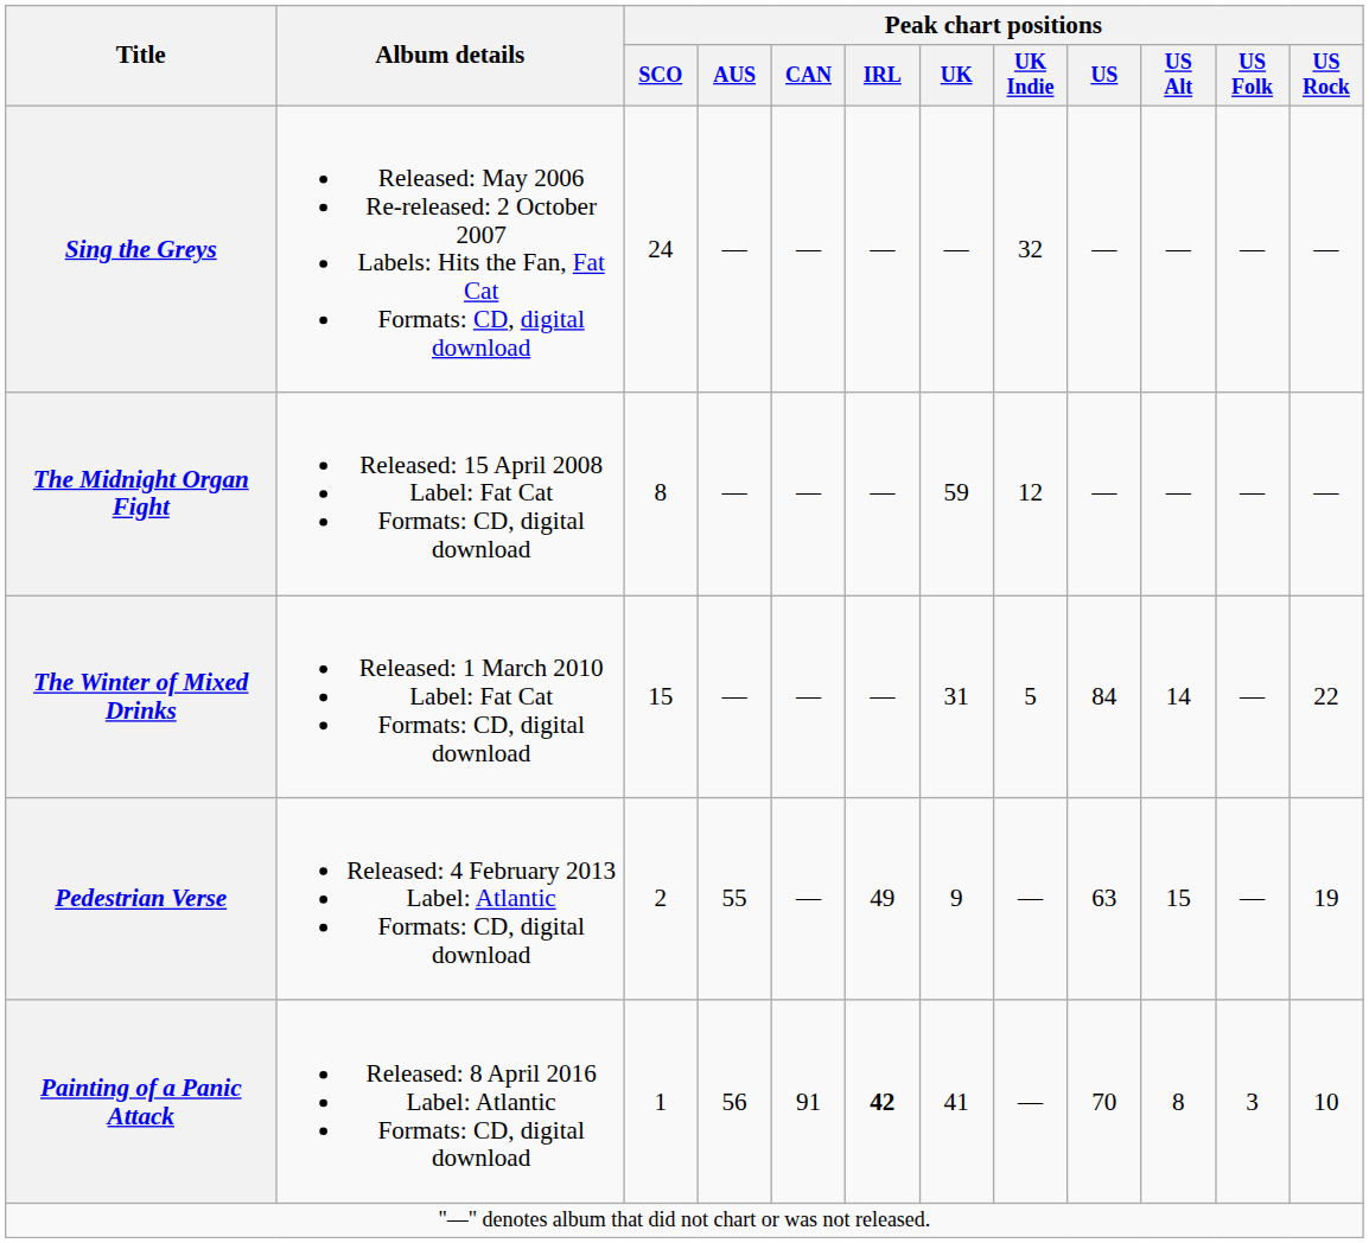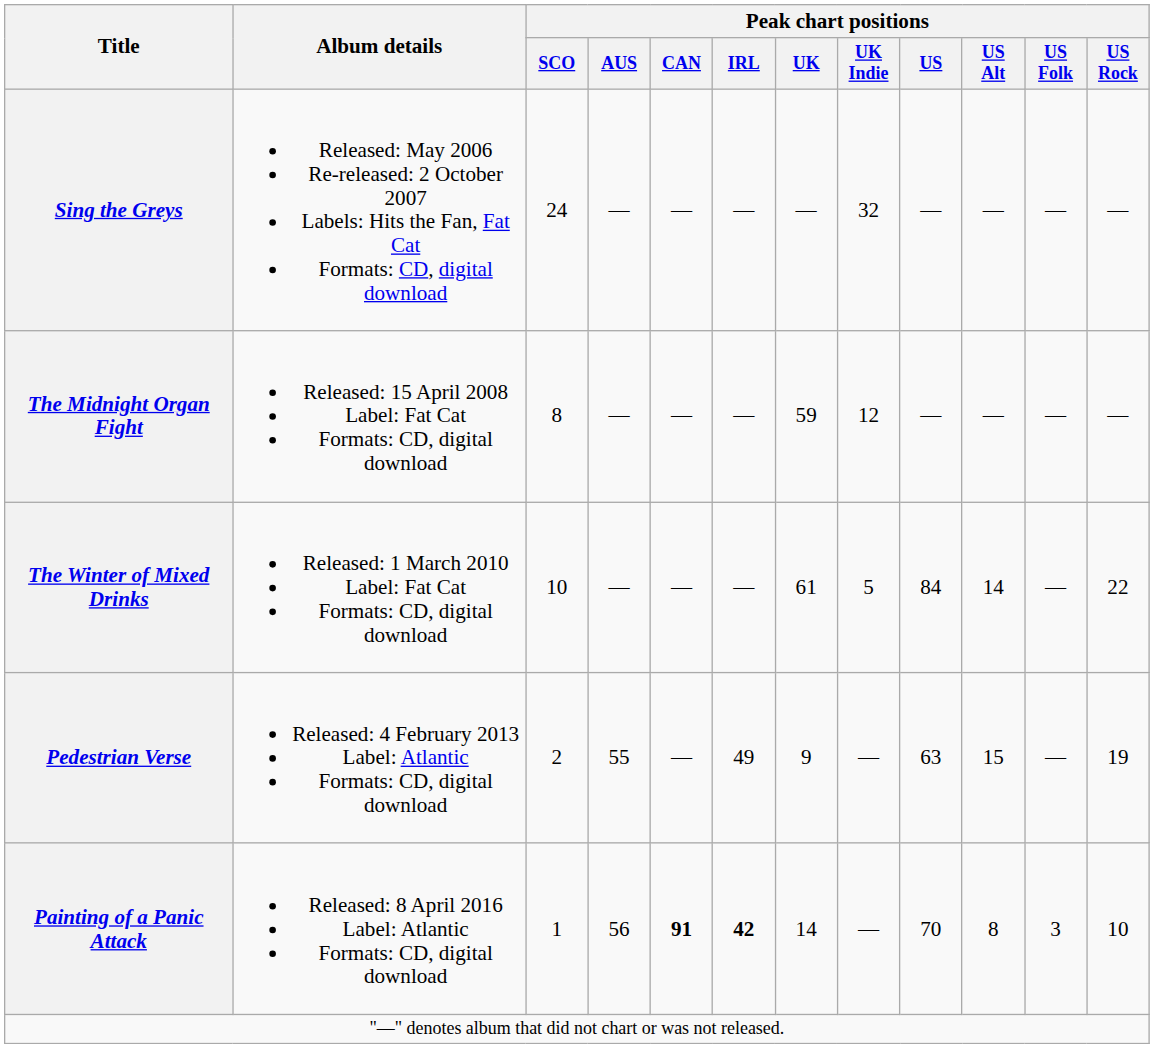 <table class="wikitable plainrowheaders" style="text-align:center;">
 <tr>
 <th scope="col" rowspan="2">Title</th>
 <th scope="col" rowspan="2">Album details</th>
 <th scope="col" colspan="10">Peak chart positions</th>
 </tr>
 <tr>
 <th scope="col" style="width:3em;font-size:85%;"><a href='#'>SCO</a><br></th>
 <th style="width:3em;font-size:85%;"><a href='#'>AUS</a><br></th>
 <th scope="col" style="width:3em;font-size:85%;"><a href='#'>CAN</a><br></th>
 <th scope="col" style="width:3em;font-size:85%;"><a href='#'>IRL</a><br></th>
 <th scope="col" style="width:3em;font-size:85%;"><a href='#'>UK</a><br></th>
 <th scope="col" style="width:3em;font-size:85%;"><a href='#'>UK<br>Indie</a><br></th>
 <th scope="col" style="width:3em;font-size:85%;"><a href='#'>US</a><br></th>
 <th scope="col" style="width:3em;font-size:85%;"><a href='#'>US<br>Alt</a><br></th>
 <th scope="col" style="width:3em;font-size:85%;"><a href='#'>US<br>Folk</a><br></th>
 <th scope="col" style="width:3em;font-size:85%;"><a href='#'>US<br>Rock</a><br></th>
 </tr>
 <tr>
 <th scope="row"><em><a href='#'>Sing the Greys</a></em></th>
 <td><br><ul><li>Released: May 2006</li><li>Re-released: 2 October 2007</li><li>Labels: Hits the Fan, <a href='#'>Fat Cat</a></li><li>Formats: <a href='#'>CD</a>, <a href='#'>digital download</a></li></ul></td>
 <td>24</td>
 <td>—</td>
 <td>—</td>
 <td>—</td>
 <td>—</td>
 <td>32</td>
 <td>—</td>
 <td>—</td>
 <td>—</td>
 <td>—</td>
 </tr>
 <tr>
 <th scope="row"><em><a href='#'>The Midnight Organ Fight</a></em></th>
 <td><br><ul><li>Released: 15 April 2008</li><li>Label: Fat Cat</li><li>Formats: CD, digital download</li></ul></td>
 <td>8</td>
 <td>—</td>
 <td>—</td>
 <td>—</td>
 <td>59</td>
 <td>12</td>
 <td>—</td>
 <td>—</td>
 <td>—</td>
 <td>—</td>
 </tr>
 <tr>
 <th scope="row"><em><a href='#'>The Winter of Mixed Drinks</a></em></th>
 <td><br><ul><li>Released: 1 March 2010</li><li>Label: Fat Cat</li><li>Formats: CD, digital download</li></ul></td>
-<td>15</td>
+<td>10</td>
 <td>—</td>
 <td>—</td>
 <td>—</td>
-<td>31</td>
+<td>61</td>
 <td>5</td>
 <td>84</td>
 <td>14</td>
 <td>—</td>
 <td>22</td>
 </tr>
 <tr>
 <th scope="row"><em><a href='#'>Pedestrian Verse</a></em></th>
 <td><br><ul><li>Released: 4 February 2013</li><li>Label: <a href='#'>Atlantic</a></li><li>Formats: CD, digital download</li></ul></td>
 <td>2</td>
 <td>55</td>
 <td>—</td>
 <td>49</td>
 <td>9</td>
 <td>—</td>
 <td>63</td>
 <td>15</td>
 <td>—</td>
 <td>19</td>
 </tr>
 <tr>
 <th scope="row"><em><a href='#'>Painting of a Panic Attack</a></em></th>
 <td><br><ul><li>Released: 8 April 2016</li><li>Label: Atlantic</li><li>Formats: CD, digital download</li></ul></td>
 <td>1</td>
 <td>56</td>
-<td>91</td>
+<td><strong>91</strong></td>
 <td><strong>42</strong></td>
-<td>41</td>
+<td>14</td>
 <td>—</td>
 <td>70</td>
 <td>8</td>
 <td>3</td>
 <td>10</td>
 </tr>
 <tr>
 <td colspan="14" style="font-size:85%">"—" denotes album that did not chart or was not released.</td>
 </tr>
 </table>
